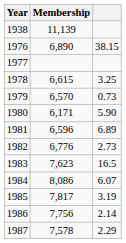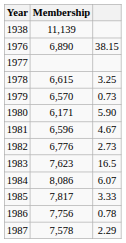 <table class="wikitable" style="text-align: center;">
 <tr>
 <th>Year</th>
 <th>Membership</th>
 <th></th>
 </tr>
 <tr>
 <td>1938</td>
 <td>11,139</td>
 <td></td>
 </tr>
 <tr>
 <td>1976</td>
 <td>6,890</td>
 <td> 38.15</td>
 </tr>
 <tr>
 <td>1977</td>
 <td></td>
 <td></td>
 </tr>
 <tr>
 <td>1978</td>
 <td>6,615</td>
 <td> 3.25</td>
 </tr>
 <tr>
 <td>1979</td>
 <td>6,570</td>
 <td> 0.73</td>
 </tr>
 <tr>
 <td>1980</td>
 <td>6,171</td>
 <td> 5.90</td>
 </tr>
 <tr>
 <td>1981</td>
 <td>6,596</td>
-<td> 6.89</td>
+<td> 4.67</td>
 </tr>
 <tr>
 <td>1982</td>
 <td>6,776</td>
 <td> 2.73</td>
 </tr>
 <tr>
 <td>1983</td>
 <td>7,623</td>
 <td> 16.5</td>
 </tr>
 <tr>
 <td>1984</td>
 <td>8,086</td>
 <td> 6.07</td>
 </tr>
 <tr>
 <td>1985</td>
 <td>7,817</td>
-<td> 3.19</td>
+<td> 3.33</td>
 </tr>
 <tr>
 <td>1986</td>
 <td>7,756</td>
-<td> 2.14</td>
+<td> 0.78</td>
 </tr>
 <tr>
 <td>1987</td>
 <td>7,578</td>
 <td> 2.29</td>
 </tr>
 </table>
